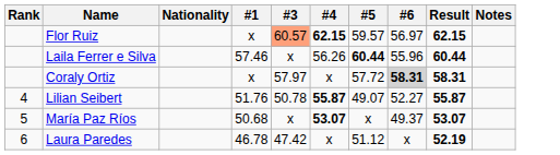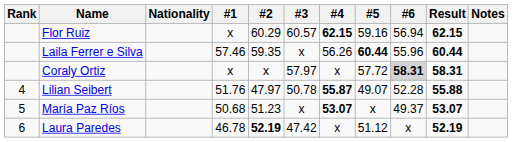 <table class="wikitable sortable" style="text-align:center;font-size:95%">
 <tr>
 <th>Rank</th>
 <th>Name</th>
 <th>Nationality</th>
 <th>#1</th>
+<th>#2</th>
 <th>#3</th>
 <th>#4</th>
 <th>#5</th>
 <th>#6</th>
 <th>Result</th>
 <th>Notes</th>
 </tr>
 <tr>
 <td></td>
 <td align=left><a href='#'>Flor Ruiz</a></td>
 <td align=left></td>
 <td>x</td>
-<td style="background: lightsalmon;">60.57</td>
+<td>60.29</td>
+<td>60.57</td>
 <td><strong>62.15</strong></td>
-<td>59.57</td>
-<td>56.97</td>
+<td>59.16</td>
+<td>56.94</td>
 <td><strong>62.15</strong></td>
 <td></td>
 </tr>
 <tr>
 <td></td>
 <td align=left><a href='#'>Laila Ferrer e Silva</a></td>
 <td align=left></td>
 <td>57.46</td>
+<td>59.35</td>
 <td>x</td>
 <td>56.26</td>
 <td><strong>60.44</strong></td>
 <td>55.96</td>
 <td><strong>60.44</strong></td>
 <td></td>
 </tr>
 <tr>
 <td></td>
 <td align=left><a href='#'>Coraly Ortiz</a></td>
 <td align=left></td>
+<td>x</td>
 <td>x</td>
 <td>57.97</td>
 <td>x</td>
 <td>57.72</td>
 <td style="background: lightgrey;"><strong>58.31</strong></td>
 <td><strong>58.31</strong></td>
 <td></td>
 </tr>
 <tr>
 <td>4</td>
 <td align=left><a href='#'>Lilian Seibert</a></td>
 <td align=left></td>
 <td>51.76</td>
+<td>47.97</td>
 <td>50.78</td>
 <td><strong>55.87</strong></td>
 <td>49.07</td>
-<td>52.27</td>
-<td><strong>55.87</strong></td>
+<td>52.28</td>
+<td><strong>55.88</strong></td>
 <td></td>
 </tr>
 <tr>
 <td>5</td>
 <td align=left><a href='#'>María Paz Ríos</a></td>
 <td align=left></td>
 <td>50.68</td>
+<td>51.23</td>
 <td>x</td>
 <td><strong>53.07</strong></td>
 <td>x</td>
 <td>49.37</td>
 <td><strong>53.07</strong></td>
 <td></td>
 </tr>
 <tr>
 <td>6</td>
 <td align=left><a href='#'>Laura Paredes</a></td>
 <td align=left></td>
 <td>46.78</td>
+<td><strong>52.19</strong></td>
 <td>47.42</td>
 <td>x</td>
 <td>51.12</td>
 <td>x</td>
 <td><strong>52.19</strong></td>
 <td></td>
 </tr>
 </table>
